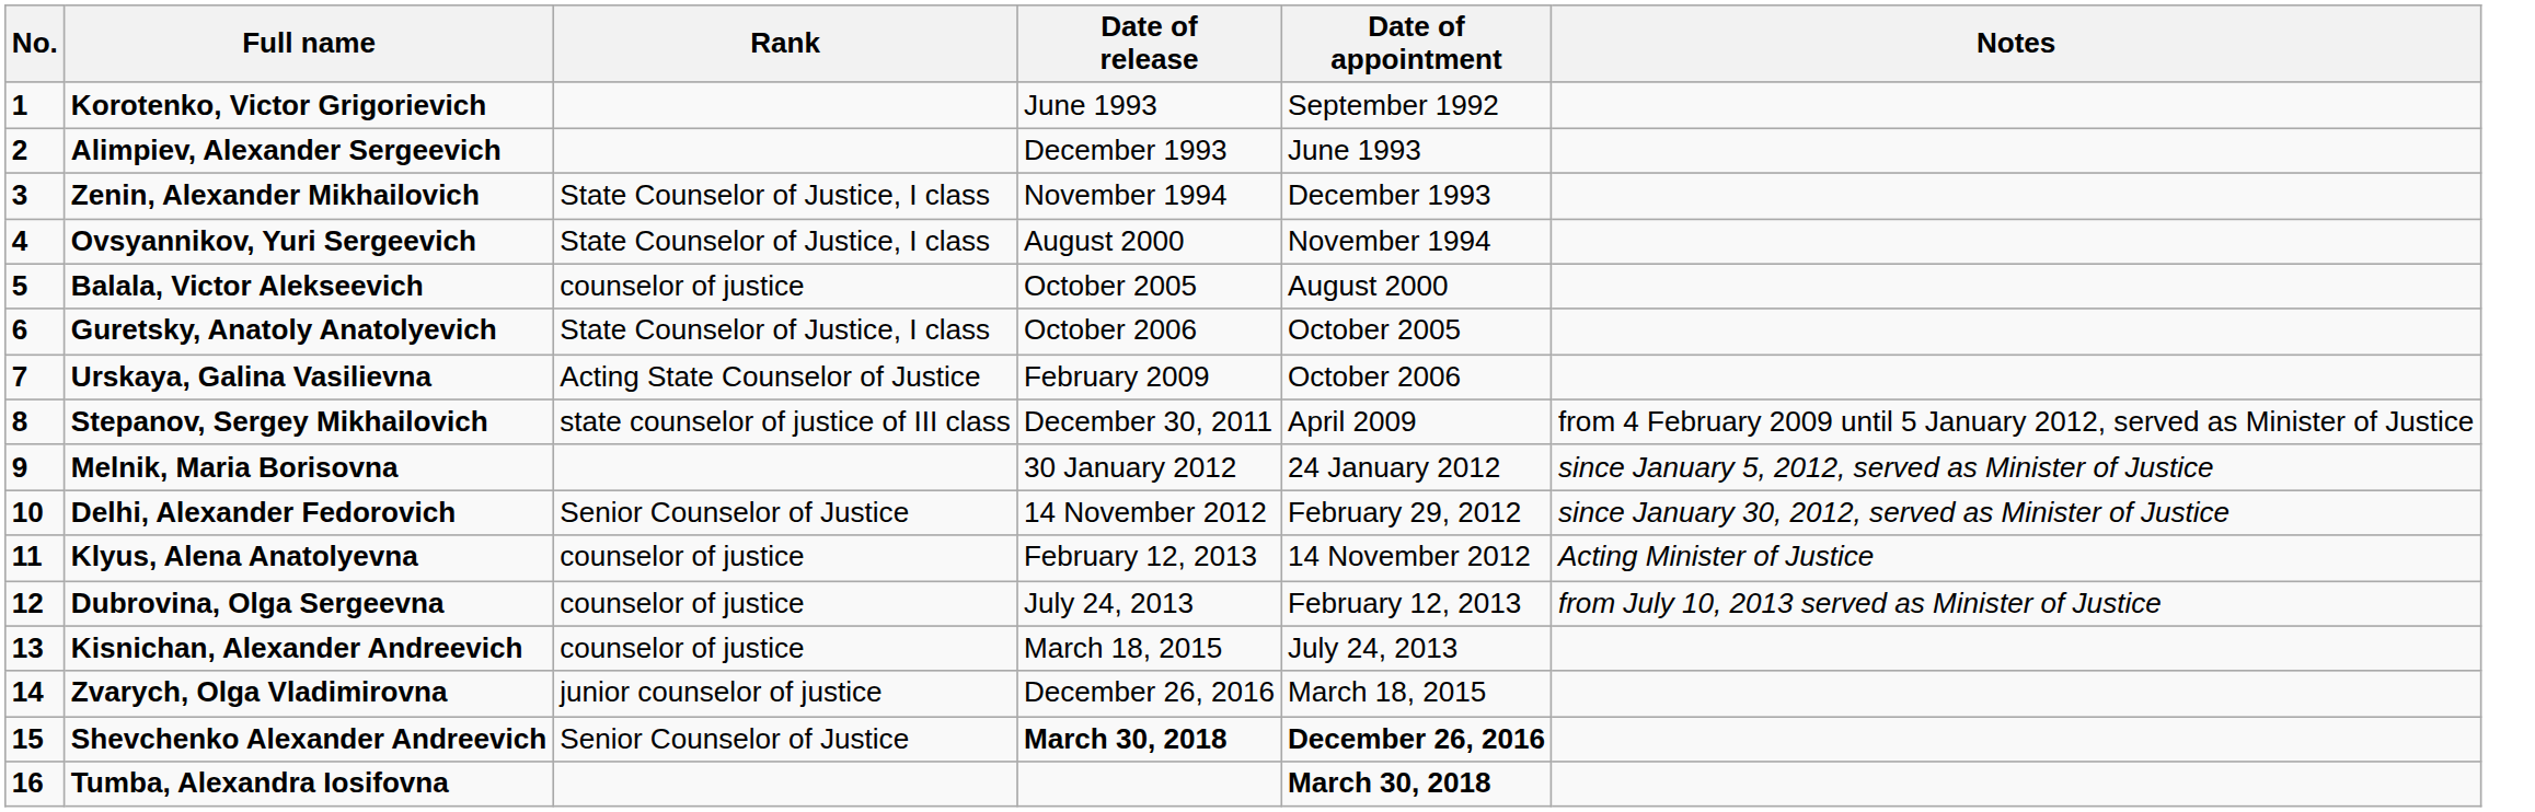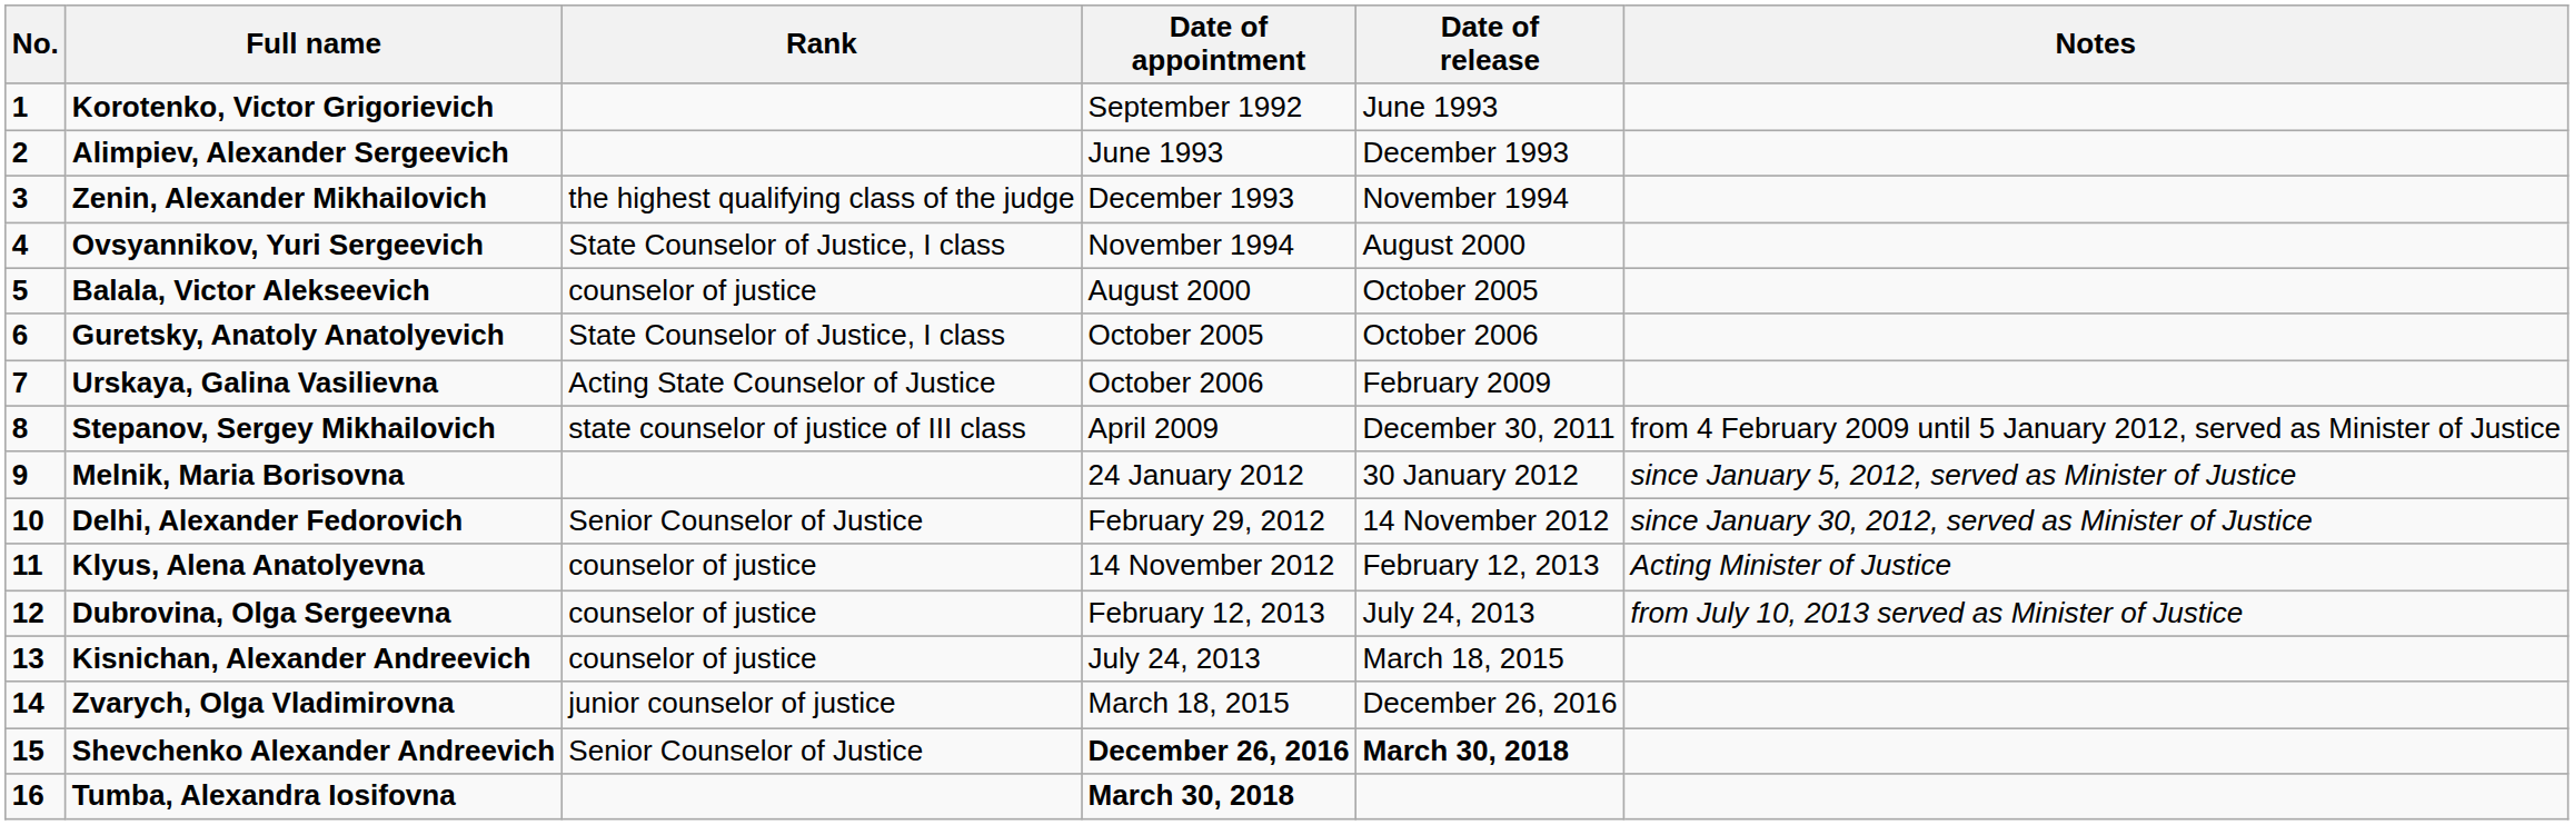 <table class="wikitable">
 <tr>
 <th>No.</th>
 <th>Full name</th>
 <th>Rank</th>
+<th>Date of<br>appointment</th>
 <th>Date of<br>release</th>
-<th>Date of<br>appointment</th>
 <th>Notes</th>
 </tr>
 <tr>
 <td><strong>1</strong></td>
 <td><strong>Korotenko, Victor Grigorievich</strong></td>
 <td></td>
+<td>September 1992</td>
 <td>June 1993</td>
-<td>September 1992</td>
 <td></td>
 </tr>
 <tr>
 <td><strong>2</strong></td>
 <td><strong>Alimpiev, Alexander Sergeevich</strong></td>
 <td></td>
+<td>June 1993</td>
 <td>December 1993</td>
-<td>June 1993</td>
 <td></td>
 </tr>
 <tr>
 <td><strong>3</strong></td>
 <td><strong>Zenin, Alexander Mikhailovich</strong></td>
-<td>State Counselor of Justice, I class</td>
+<td>the highest qualifying class of the judge</td>
+<td>December 1993</td>
 <td>November 1994</td>
-<td>December 1993</td>
 <td></td>
 </tr>
 <tr>
 <td><strong>4</strong></td>
 <td><strong>Ovsyannikov, Yuri Sergeevich</strong></td>
 <td>State Counselor of Justice, I class</td>
+<td>November 1994</td>
 <td>August 2000</td>
-<td>November 1994</td>
 <td></td>
 </tr>
 <tr>
 <td><strong>5</strong></td>
 <td><strong>Balala, Victor Alekseevich</strong></td>
 <td>counselor of justice</td>
+<td>August 2000</td>
 <td>October 2005</td>
-<td>August 2000</td>
 <td></td>
 </tr>
 <tr>
 <td><strong>6</strong></td>
 <td><strong>Guretsky, Anatoly Anatolyevich</strong></td>
 <td>State Counselor of Justice, I class</td>
+<td>October 2005</td>
 <td>October 2006</td>
-<td>October 2005</td>
 <td></td>
 </tr>
 <tr>
 <td><strong>7</strong></td>
 <td><strong>Urskaya, Galina Vasilievna</strong></td>
 <td>Acting State Counselor of Justice</td>
+<td>October 2006</td>
 <td>February 2009</td>
-<td>October 2006</td>
 <td></td>
 </tr>
 <tr>
 <td><strong>8</strong></td>
 <td><strong>Stepanov, Sergey Mikhailovich</strong></td>
 <td>state counselor of justice of III class</td>
+<td>April 2009</td>
 <td>December 30, 2011</td>
-<td>April 2009</td>
 <td>from 4 February 2009 until 5 January 2012, served as Minister  of Justice</td>
 </tr>
 <tr>
 <td><strong>9</strong></td>
 <td><strong>Melnik, Maria Borisovna</strong></td>
 <td></td>
+<td>24 January 2012</td>
 <td>30 January 2012</td>
-<td>24 January 2012</td>
 <td><em>since January 5, 2012, served as Minister of Justice</em></td>
 </tr>
 <tr>
 <td><strong>10</strong></td>
 <td><strong>Delhi, Alexander Fedorovich</strong></td>
 <td>Senior Counselor of Justice</td>
+<td>February 29, 2012</td>
 <td>14 November 2012</td>
-<td>February 29, 2012</td>
 <td><em>since January 30, 2012, served as Minister of Justice</em></td>
 </tr>
 <tr>
 <td><strong>11</strong></td>
 <td><strong>Klyus, Alena Anatolyevna</strong></td>
 <td>counselor of justice</td>
+<td>14 November 2012</td>
 <td>February 12, 2013</td>
-<td>14 November 2012</td>
 <td><em>Acting Minister of Justice</em></td>
 </tr>
 <tr>
 <td><strong>12</strong></td>
 <td><strong>Dubrovina, Olga Sergeevna</strong></td>
 <td>counselor of justice</td>
+<td>February 12, 2013</td>
 <td>July 24, 2013</td>
-<td>February 12, 2013</td>
 <td><em>from July 10, 2013 served as Minister of Justice</em></td>
 </tr>
 <tr>
 <td><strong>13</strong></td>
 <td><strong>Kisnichan, Alexander Andreevich</strong></td>
 <td>counselor of justice</td>
+<td>July 24, 2013</td>
 <td>March 18, 2015</td>
-<td>July 24, 2013</td>
 <td></td>
 </tr>
 <tr>
 <td><strong>14</strong></td>
 <td><strong>Zvarych, Olga Vladimirovna</strong></td>
 <td>junior counselor of justice</td>
+<td>March 18, 2015</td>
 <td>December 26, 2016</td>
-<td>March 18, 2015</td>
 <td></td>
 </tr>
 <tr>
 <td><strong>15</strong></td>
 <td><strong>Shevchenko Alexander Andreevich</strong></td>
 <td>Senior Counselor of Justice</td>
+<td><strong>December 26, 2016</strong></td>
 <td><strong>March 30, 2018</strong></td>
-<td><strong>December 26, 2016</strong></td>
 <td></td>
 </tr>
 <tr>
 <td><strong>16</strong></td>
 <td><strong>Tumba, Alexandra Iosifovna</strong></td>
 <td></td>
+<td><strong>March 30, 2018</strong></td>
 <td></td>
-<td><strong>March 30, 2018</strong></td>
 <td></td>
 </tr>
 </table>
